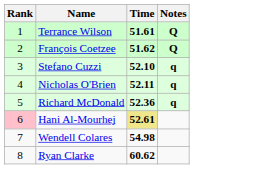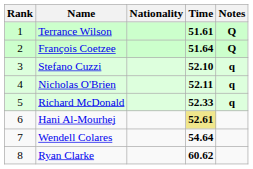 <table class="wikitable sortable" style="text-align:center">
 <tr>
 <th>Rank</th>
 <th>Name</th>
+<th>Nationality</th>
 <th>Time</th>
 <th>Notes</th>
 </tr>
 <tr bgcolor=ccffcc>
 <td>1</td>
 <td align=left><a href='#'>Terrance Wilson</a></td>
+<td align=left></td>
 <td><strong>51.61</strong></td>
 <td><strong>Q</strong></td>
 </tr>
 <tr bgcolor=ccffcc>
 <td>2</td>
 <td align=left><a href='#'>François Coetzee</a></td>
-<td><strong>51.62</strong></td>
+<td align=left></td>
+<td><strong>51.64</strong></td>
 <td><strong>Q</strong></td>
 </tr>
 <tr bgcolor=ddffdd>
 <td>3</td>
 <td align=left><a href='#'>Stefano Cuzzi</a></td>
+<td align=left></td>
 <td><strong>52.10</strong></td>
 <td><strong>q</strong></td>
 </tr>
 <tr bgcolor=ddffdd>
 <td>4</td>
 <td align=left><a href='#'>Nicholas O'Brien</a></td>
+<td align=left></td>
 <td><strong>52.11</strong></td>
 <td><strong>q</strong></td>
 </tr>
 <tr bgcolor=ddffdd>
 <td>5</td>
 <td align=left><a href='#'>Richard McDonald</a></td>
-<td><strong>52.36</strong></td>
+<td align=left></td>
+<td><strong>52.33</strong></td>
 <td><strong>q</strong></td>
 </tr>
 <tr>
-<td style="background: pink;">6</td>
+<td>6</td>
 <td align=left><a href='#'>Hani Al-Mourhej</a></td>
+<td align=left></td>
 <td style="background: khaki;"><strong>52.61</strong></td>
 <td></td>
 </tr>
 <tr>
 <td>7</td>
 <td align=left><a href='#'>Wendell Colares</a></td>
-<td><strong>54.98</strong></td>
+<td align=left></td>
+<td><strong>54.64</strong></td>
 <td></td>
 </tr>
 <tr>
 <td>8</td>
 <td align=left><a href='#'>Ryan Clarke</a></td>
+<td align=left></td>
 <td><strong>60.62</strong></td>
 <td></td>
 </tr>
 </table>
